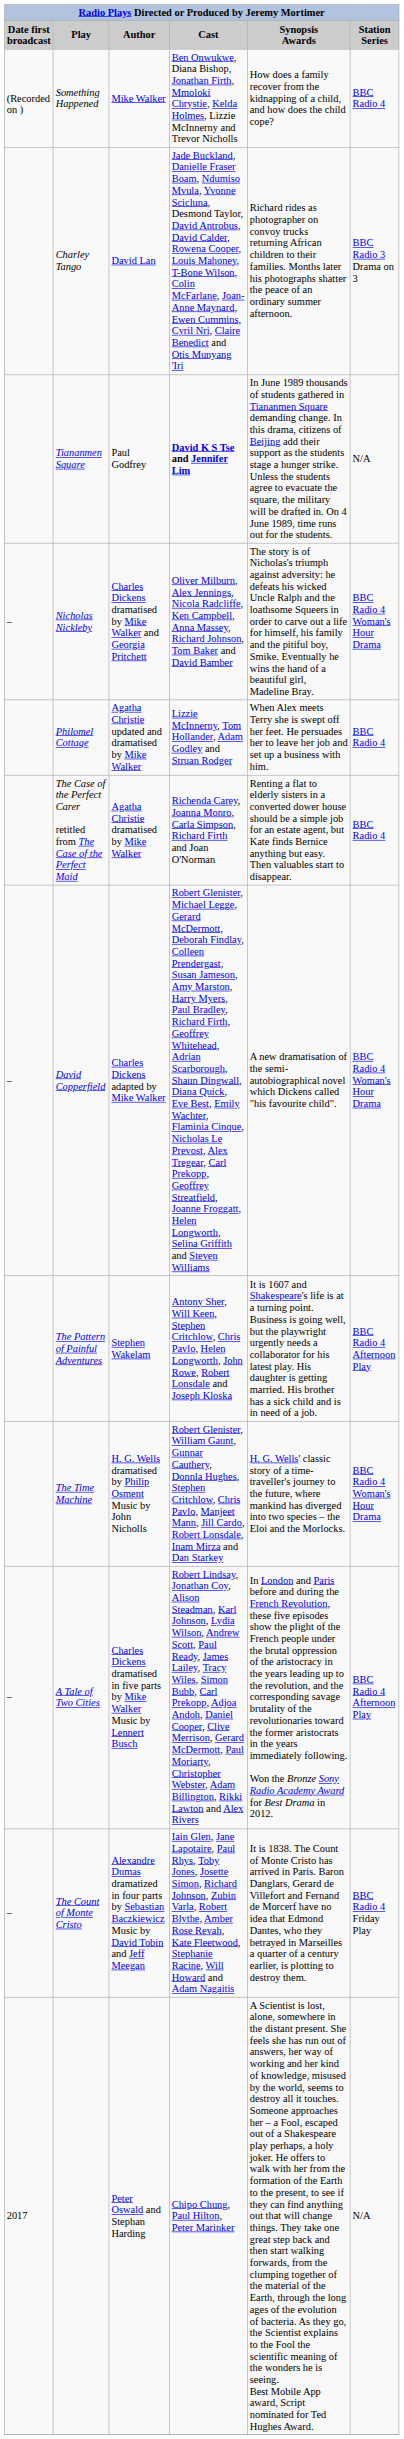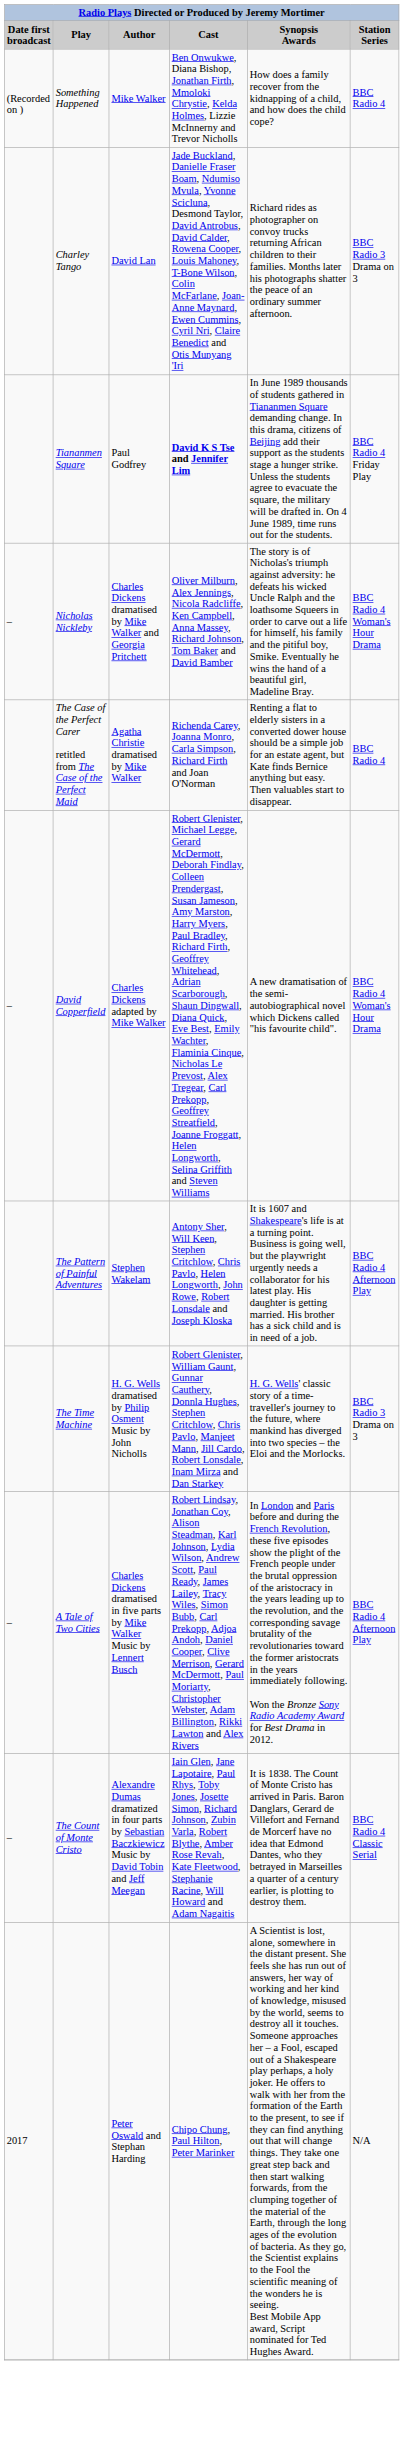 <table class="wikitable sortable" style="font-size: 100%; background: #f9f9f9">
 <tr>
 <th colspan=6 style="background:#B0C4DE;"><a href='#'>Radio Plays</a> Directed or Produced by Jeremy Mortimer</th>
 </tr>
 <tr align="center">
 <th style="background: #CCCCCC;">Date first broadcast</th>
 <th style="background: #CCCCCC;">Play</th>
 <th style="background: #CCCCCC;">Author</th>
 <th style="background: #CCCCCC;">Cast</th>
 <th style="background: #CCCCCC;">Synopsis<br>Awards</th>
 <th style="background: #CCCCCC;">Station<br>Series<br></th>
 </tr>
 <tr id="Something Happened">
 <td><br>(Recorded on )</td>
 <td><em>Something Happened</em></td>
 <td><a href='#'>Mike Walker</a></td>
 <td><a href='#'>Ben Onwukwe</a>, Diana Bishop, <a href='#'>Jonathan Firth</a>, <a href='#'>Mmoloki Chrystie</a>, <a href='#'>Kelda Holmes</a>, Lizzie McInnerny and Trevor Nicholls</td>
 <td>How does a family recover from the kidnapping of a child, and how does the child cope?</td>
 <td><a href='#'>BBC Radio 4</a></td>
 </tr>
 <tr id="Charley Tango">
 <td></td>
 <td><em>Charley Tango</em></td>
 <td><a href='#'>David Lan</a></td>
 <td><a href='#'>Jade Buckland</a>, <a href='#'>Danielle Fraser Boam</a>, <a href='#'>Ndumiso Mvula</a>, <a href='#'>Yvonne Scicluna</a>, Desmond Taylor, <a href='#'>David Antrobus</a>, <a href='#'>David Calder</a>, <a href='#'>Rowena Cooper</a>, <a href='#'>Louis Mahoney</a>, <a href='#'>T-Bone Wilson</a>, <a href='#'>Colin McFarlane</a>, <a href='#'>Joan-Anne Maynard</a>, <a href='#'>Ewen Cummins</a>, <a href='#'>Cyril Nri</a>, <a href='#'>Claire Benedict</a> and <a href='#'>Otis Munyang 'Iri</a></td>
 <td>Richard rides as photographer on convoy trucks returning African children to their families. Months later his photographs shatter the peace of an ordinary summer afternoon.</td>
 <td><a href='#'>BBC Radio 3</a> Drama on 3</td>
 </tr>
 <tr id="Tiananmen Square">
 <td></td>
 <td><em><a href='#'>Tiananmen Square</a></em></td>
 <td>Paul Godfrey</td>
 <td><strong><a href='#'>David K S Tse</a> and <a href='#'>Jennifer Lim</a></strong></td>
 <td>In June 1989 thousands of students gathered in <a href='#'>Tiananmen Square</a> demanding change. In this drama, citizens of <a href='#'>Beijing</a> add their support as the students stage a hunger strike. Unless the students agree to evacuate the square, the military will be drafted in. On 4 June 1989, time runs out for the students.</td>
-<td>N/A</td>
+<td><a href='#'>BBC Radio 4</a> Friday Play</td>
 </tr>
 <tr id="Nicholas Nickleby">
 <td> – </td>
 <td><em><a href='#'>Nicholas Nickleby</a></em></td>
 <td><a href='#'>Charles Dickens</a> dramatised by <a href='#'>Mike Walker</a> and <a href='#'>Georgia Pritchett</a></td>
 <td><a href='#'>Oliver Milburn</a>, <a href='#'>Alex Jennings</a>, <a href='#'>Nicola Radcliffe</a>, <a href='#'>Ken Campbell</a>, <a href='#'>Anna Massey</a>, <a href='#'>Richard Johnson</a>, <a href='#'>Tom Baker</a> and <a href='#'>David Bamber</a></td>
 <td>The story is of Nicholas's triumph against adversity: he defeats his wicked Uncle Ralph and the loathsome Squeers in order to carve out a life for himself, his family and the pitiful boy, Smike. Eventually he wins the hand of a beautiful girl, Madeline Bray.</td>
 <td><a href='#'>BBC Radio 4</a> <a href='#'>Woman's Hour Drama</a></td>
-</tr>
-<tr id="Philomel Cottage">
-<td></td>
-<td><em><a href='#'>Philomel Cottage</a></em></td>
-<td><a href='#'>Agatha Christie</a> updated and dramatised by <a href='#'>Mike Walker</a></td>
-<td><a href='#'>Lizzie McInnerny</a>, <a href='#'>Tom Hollander</a>, <a href='#'>Adam Godley</a> and <a href='#'>Struan Rodger</a></td>
-<td>When Alex meets Terry she is swept off her feet. He persuades her to leave her job and set up a business with him.</td>
-<td><a href='#'>BBC Radio 4</a></td>
 </tr>
 <tr id="The Case of the Perfect Carer">
 <td></td>
 <td><em>The Case of the Perfect Carer</em><br><br>retitled from <em><a href='#'>The Case of the Perfect Maid</a></em></td>
 <td><a href='#'>Agatha Christie</a> dramatised by <a href='#'>Mike Walker</a></td>
 <td><a href='#'>Richenda Carey</a>, <a href='#'>Joanna Monro</a>, <a href='#'>Carla Simpson</a>, <a href='#'>Richard Firth</a> and Joan O'Norman</td>
 <td>Renting a flat to elderly sisters in a converted dower house should be a simple job for an estate agent, but Kate finds Bernice anything but easy.<br>Then valuables start to disappear.</td>
 <td><a href='#'>BBC Radio 4</a></td>
 </tr>
 <tr id="David Copperfield">
 <td> – </td>
 <td><em><a href='#'>David Copperfield</a></em></td>
 <td><a href='#'>Charles Dickens</a> adapted by <a href='#'>Mike Walker</a></td>
 <td><a href='#'>Robert Glenister</a>, <a href='#'>Michael Legge</a>, <a href='#'>Gerard McDermott</a>, <a href='#'>Deborah Findlay</a>, <a href='#'>Colleen Prendergast</a>, <a href='#'>Susan Jameson</a>, <a href='#'>Amy Marston</a>, <a href='#'>Harry Myers</a>, <a href='#'>Paul Bradley</a>, <a href='#'>Richard Firth</a>, <a href='#'>Geoffrey Whitehead</a>, <a href='#'>Adrian Scarborough</a>, <a href='#'>Shaun Dingwall</a>, <a href='#'>Diana Quick</a>, <a href='#'>Eve Best</a>, <a href='#'>Emily Wachter</a>, <a href='#'>Flaminia Cinque</a>, <a href='#'>Nicholas Le Prevost</a>, <a href='#'>Alex Tregear</a>, <a href='#'>Carl Prekopp</a>, <a href='#'>Geoffrey Streatfield</a>, <a href='#'>Joanne Froggatt</a>, <a href='#'>Helen Longworth</a>, <a href='#'>Selina Griffith</a> and <a href='#'>Steven Williams</a></td>
 <td>A new dramatisation of the semi-autobiographical novel which Dickens called "his favourite child".</td>
 <td><a href='#'>BBC Radio 4</a> <a href='#'>Woman's Hour Drama</a></td>
 </tr>
 <tr id="The Pattern of Painful Adventures">
 <td></td>
 <td><em><a href='#'>The Pattern of Painful Adventures</a></em></td>
 <td><a href='#'>Stephen Wakelam</a></td>
 <td><a href='#'>Antony Sher</a>, <a href='#'>Will Keen</a>, <a href='#'>Stephen Critchlow</a>, <a href='#'>Chris Pavlo</a>, <a href='#'>Helen Longworth</a>, <a href='#'>John Rowe</a>, <a href='#'>Robert Lonsdale</a> and <a href='#'>Joseph Kloska</a></td>
 <td>It is 1607 and <a href='#'>Shakespeare</a>'s life is at a turning point. Business is going well, but the playwright urgently needs a collaborator for his latest play. His daughter is getting married. His brother has a sick child and is in need of a job.</td>
 <td><a href='#'>BBC Radio 4</a> <a href='#'>Afternoon Play</a></td>
 </tr>
 <tr id="The Time Machine">
 <td></td>
 <td><em><a href='#'>The Time Machine</a></em></td>
 <td><a href='#'>H. G. Wells</a> dramatised by <a href='#'>Philip Osment</a><br>Music by John Nicholls</td>
 <td><a href='#'>Robert Glenister</a>, <a href='#'>William Gaunt</a>, <a href='#'>Gunnar Cauthery</a>, <a href='#'>Donnla Hughes</a>, <a href='#'>Stephen Critchlow</a>, <a href='#'>Chris Pavlo</a>, <a href='#'>Manjeet Mann</a>, <a href='#'>Jill Cardo</a>, <a href='#'>Robert Lonsdale</a>, <a href='#'>Inam Mirza</a> and <a href='#'>Dan Starkey</a></td>
 <td><a href='#'>H. G. Wells</a>' classic story of a time-traveller's journey to the future, where mankind has diverged into two species – the Eloi and the Morlocks.</td>
-<td><a href='#'>BBC Radio 4</a> <a href='#'>Woman's Hour Drama</a></td>
+<td><a href='#'>BBC Radio 3</a> Drama on 3</td>
 </tr>
 <tr id="A Tale of Two Cities">
 <td> – </td>
 <td><em><a href='#'>A Tale of Two Cities</a></em></td>
 <td><a href='#'>Charles Dickens</a> dramatised in five parts by <a href='#'>Mike Walker</a><br>Music by <a href='#'>Lennert Busch</a></td>
 <td><a href='#'>Robert Lindsay</a>, <a href='#'>Jonathan Coy</a>, <a href='#'>Alison Steadman</a>, <a href='#'>Karl Johnson</a>, <a href='#'>Lydia Wilson</a>, <a href='#'>Andrew Scott</a>, <a href='#'>Paul Ready</a>, <a href='#'>James Lailey</a>, <a href='#'>Tracy Wiles</a>, <a href='#'>Simon Bubb</a>, <a href='#'>Carl Prekopp</a>, <a href='#'>Adjoa Andoh</a>, <a href='#'>Daniel Cooper</a>, <a href='#'>Clive Merrison</a>, <a href='#'>Gerard McDermott</a>, <a href='#'>Paul Moriarty</a>, <a href='#'>Christopher Webster</a>, <a href='#'>Adam Billington</a>, <a href='#'>Rikki Lawton</a> and <a href='#'>Alex Rivers</a></td>
 <td>In <a href='#'>London</a> and <a href='#'>Paris</a> before and during the <a href='#'>French Revolution</a>, these five episodes show the plight of the French people under the brutal oppression of the aristocracy in the years leading up to the revolution, and the corresponding savage brutality of the revolutionaries toward the former aristocrats in the years immediately following.<br><br>Won the <em>Bronze <a href='#'>Sony Radio Academy Award</a></em> for <em>Best Drama</em> in 2012.</td>
 <td><a href='#'>BBC Radio 4</a> <a href='#'>Afternoon Play</a></td>
 </tr>
 <tr id="The Count of Monte Cristo">
 <td> – </td>
 <td><em><a href='#'>The Count of Monte Cristo</a></em></td>
 <td><a href='#'>Alexandre Dumas</a> dramatized in four parts by <a href='#'>Sebastian Baczkiewicz</a><br>Music by <a href='#'>David Tobin</a> and <a href='#'>Jeff Meegan</a></td>
 <td><a href='#'>Iain Glen</a>, <a href='#'>Jane Lapotaire</a>, <a href='#'>Paul Rhys</a>, <a href='#'>Toby Jones</a>, <a href='#'>Josette Simon</a>, <a href='#'>Richard Johnson</a>, <a href='#'>Zubin Varla</a>, <a href='#'>Robert Blythe</a>, <a href='#'>Amber Rose Revah</a>, <a href='#'>Kate Fleetwood</a>, <a href='#'>Stephanie Racine</a>, <a href='#'>Will Howard</a> and <a href='#'>Adam Nagaitis</a></td>
 <td>It is 1838. The Count of Monte Cristo has arrived in Paris. Baron Danglars, Gerard de Villefort and Fernand de Morcerf have no idea that Edmond Dantes, who they betrayed in Marseilles a quarter of a century earlier, is plotting to destroy them.</td>
-<td><a href='#'>BBC Radio 4</a> Friday Play</td>
+<td><a href='#'>BBC Radio 4</a> <a href='#'>Classic Serial</a></td>
 </tr>
 <tr>
 <td>2017</td>
 <td></td>
 <td><a href='#'>Peter Oswald</a> and Stephan Harding</td>
 <td><a href='#'>Chipo Chung</a>, <a href='#'>Paul Hilton</a>, <a href='#'>Peter Marinker</a></td>
 <td>A Scientist is lost, alone, somewhere in the distant present. She feels she has run out of answers, her way of working and her kind of knowledge, misused by the world, seems to destroy all it touches.  Someone approaches her – a Fool, escaped out of a Shakespeare play perhaps, a holy joker. He offers to walk with her from the formation of the Earth to the present, to see if they can find anything out that will change things.  They take one great step back and then start walking forwards, from the clumping together of the material of the Earth, through the long ages of the evolution of bacteria. As they go, the Scientist explains to the Fool the scientific meaning of the wonders he is seeing.<br>Best Mobile App award, Script nominated for Ted Hughes Award.</td>
 <td>N/A</td>
 </tr>
 <tr>
 </tr>
 </table>
